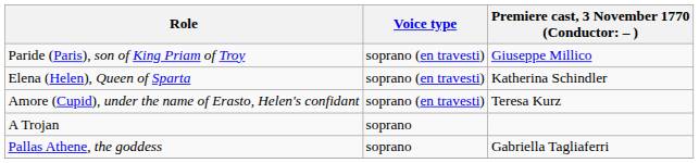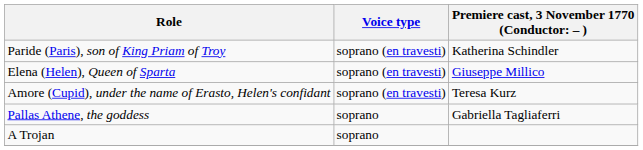 <table class="wikitable">
 <tr>
 <th>Role</th>
 <th><a href='#'>Voice type</a></th>
 <th>Premiere cast, 3 November 1770<br>(Conductor: – )</th>
 </tr>
 <tr>
 <td>Paride (<a href='#'>Paris</a>), <em>son of <a href='#'>King Priam</a> of <a href='#'>Troy</a></em></td>
 <td>soprano (<a href='#'>en travesti</a>)</td>
-<td><a href='#'>Giuseppe Millico</a></td>
+<td>Katherina Schindler</td>
 </tr>
 <tr>
 <td>Elena (<a href='#'>Helen</a>), <em>Queen of <a href='#'>Sparta</a></em></td>
 <td>soprano (<a href='#'>en travesti</a>)</td>
-<td>Katherina Schindler</td>
+<td><a href='#'>Giuseppe Millico</a></td>
 </tr>
 <tr>
 <td>Amore (<a href='#'>Cupid</a>), <em>under the name of Erasto, Helen's confidant</em></td>
 <td>soprano (<a href='#'>en travesti</a>)</td>
 <td>Teresa Kurz</td>
 </tr>
 <tr>
+<td><a href='#'>Pallas Athene</a>, <em>the goddess</em></td>
+<td>soprano</td>
+<td>Gabriella Tagliaferri</td>
+</tr>
+<tr>
 <td>A Trojan</td>
 <td>soprano</td>
 <td></td>
 </tr>
 <tr>
-<td><a href='#'>Pallas Athene</a>, <em>the goddess</em></td>
-<td>soprano</td>
-<td>Gabriella Tagliaferri</td>
-</tr>
-<tr>
 </tr>
 </table>
